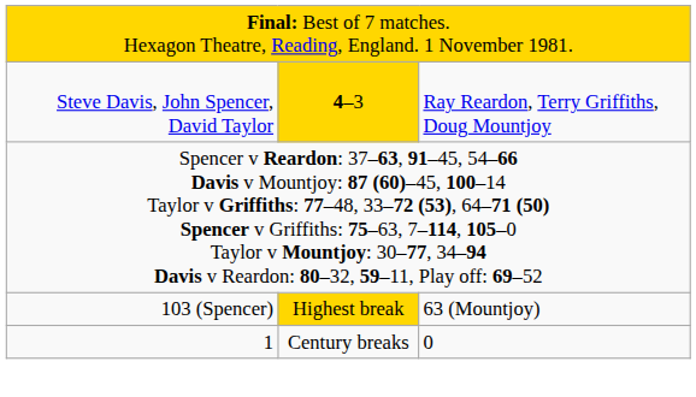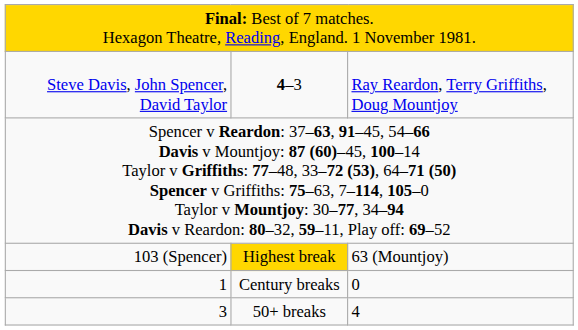 <table class="wikitable" style="font-size: 95%; margin: 1em auto 1em auto;">
 <tr>
 <td colspan="3" align="center" bgcolor="#ffd700"><strong>Final:</strong> Best of 7 matches.<br>Hexagon Theatre, <a href='#'>Reading</a>, England. 1 November 1981.</td>
 </tr>
 <tr>
 <td width="200" align="right"><strong></strong> <br> <a href='#'>Steve Davis</a>, <a href='#'>John Spencer</a>, <a href='#'>David Taylor</a></td>
-<td width="100" align="center" style="background: gold;"><strong>4</strong>–3</td>
+<td width="100" align="center"><strong>4</strong>–3</td>
 <td width="200"><strong></strong> <br> <a href='#'>Ray Reardon</a>, <a href='#'>Terry Griffiths</a>, <a href='#'>Doug Mountjoy</a></td>
 </tr>
 <tr>
 <td colspan="3" align="center" style="font-size: 100%">Spencer v <strong>Reardon</strong>:  37–<strong>63</strong>, <strong>91</strong>–45, 54–<strong>66</strong>  <br> <strong>Davis</strong> v Mountjoy: <strong>87 (60)</strong>–45, <strong>100</strong>–14 <br> Taylor v <strong>Griffiths</strong>: <strong>77</strong>–48, 33–<strong>72 (53)</strong>, 64–<strong>71 (50)</strong> <br> <strong>Spencer</strong> v Griffiths: <strong>75</strong>–63, 7–<strong>114</strong>, <strong>105</strong>–0 <br> Taylor v <strong>Mountjoy</strong>: 30–<strong>77</strong>, 34–<strong>94</strong> <br> <strong>Davis</strong> v Reardon: <strong>80</strong>–32, <strong>59</strong>–11, Play off: <strong>69</strong>–52</td>
 </tr>
 <tr>
 <td align="right">103 (Spencer)</td>
 <td align="center" style="background: gold;">Highest break</td>
 <td align="left">63 (Mountjoy)</td>
 </tr>
 <tr>
 <td align="right">1</td>
 <td align="center">Century breaks</td>
 <td align="left">0</td>
 </tr>
+<tr>
+<td align="right">3</td>
+<td align="center">50+ breaks</td>
+<td align="left">4</td>
+</tr>
 </table>
